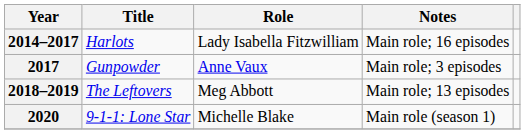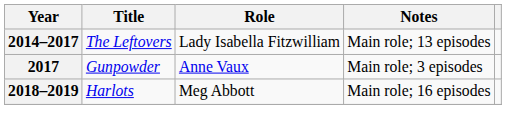 <table class="wikitable sortable plainrowheaders">
 <tr>
 <th>Year</th>
 <th>Title</th>
 <th>Role</th>
 <th>Notes</th>
 <th class="unsortable"></th>
 </tr>
 <tr>
 <th scope="row">2014–2017</th>
-<td><em><a href='#'>Harlots</a></em></td>
+<td data-sort-value="Leftovers"><em><a href='#'>The Leftovers</a></em></td>
 <td>Lady Isabella Fitzwilliam</td>
-<td>Main role; 16 episodes</td>
+<td>Main role; 13 episodes</td>
 <td style="text-align:center;"></td>
 </tr>
 <tr>
 <th scope="row">2017</th>
 <td><em><a href='#'>Gunpowder</a></em></td>
 <td><a href='#'>Anne Vaux</a></td>
 <td>Main role; 3 episodes</td>
 <td style="text-align:center;"></td>
 </tr>
 <tr>
 <th scope="row">2018–2019</th>
-<td data-sort-value="Leftovers"><em><a href='#'>The Leftovers</a></em></td>
+<td><em><a href='#'>Harlots</a></em></td>
 <td>Meg Abbott</td>
-<td>Main role; 13 episodes</td>
-<td style="text-align:center;"></td>
-</tr>
-<tr>
-<th scope="row">2020</th>
-<td><em><a href='#'>9-1-1: Lone Star</a></em></td>
-<td>Michelle Blake</td>
-<td>Main role (season 1)</td>
+<td>Main role; 16 episodes</td>
 <td style="text-align:center;"></td>
 </tr>
 <tr>
 </tr>
 </table>
